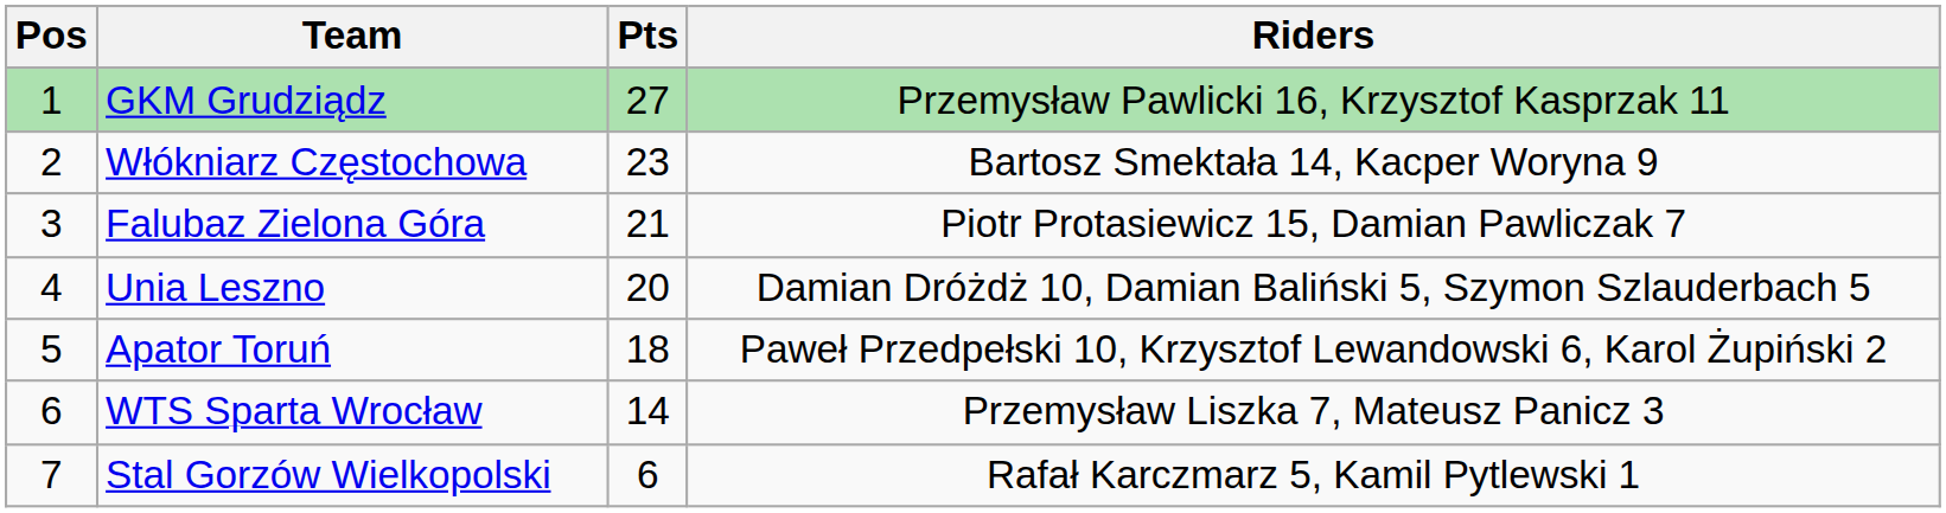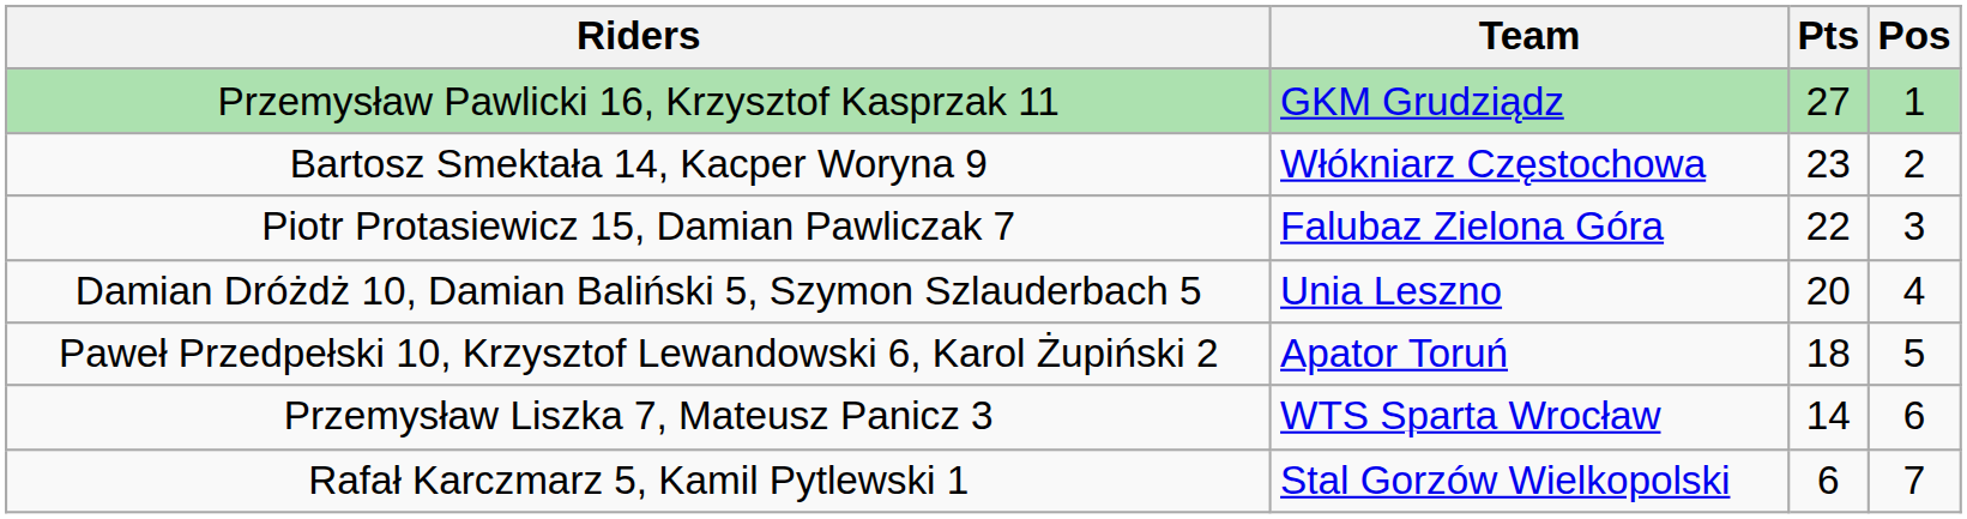 <table class="wikitable" style="font-size: 100%">
 <tr>
-<th width=20>Pos</th>
+<th width=500>Riders</th>
 <th width=200>Team</th>
 <th width=20>Pts</th>
-<th width=500>Riders</th>
+<th width=20>Pos</th>
 </tr>
 <tr align=center style="background:#ACE1AF;">
-<td>1</td>
+<td>Przemysław Pawlicki 16, Krzysztof Kasprzak 11</td>
 <td align="left"><a href='#'>GKM Grudziądz</a></td>
 <td>27</td>
-<td>Przemysław Pawlicki 16, Krzysztof Kasprzak 11</td>
+<td>1</td>
 </tr>
 <tr align=center>
-<td>2</td>
+<td>Bartosz Smektała 14, Kacper Woryna 9</td>
 <td align="left"><a href='#'>Włókniarz Częstochowa</a></td>
 <td>23</td>
-<td>Bartosz Smektała 14, Kacper Woryna 9</td>
+<td>2</td>
 </tr>
 <tr align=center>
+<td>Piotr Protasiewicz 15, Damian Pawliczak 7</td>
+<td align="left"><a href='#'>Falubaz Zielona Góra</a></td>
+<td>22</td>
 <td>3</td>
-<td align="left"><a href='#'>Falubaz Zielona Góra</a></td>
-<td>21</td>
-<td>Piotr Protasiewicz 15, Damian Pawliczak 7</td>
 </tr>
 <tr align=center>
-<td>4</td>
+<td>Damian Dróżdż 10, Damian Baliński 5, Szymon Szlauderbach 5</td>
 <td align="left"><a href='#'>Unia Leszno</a></td>
 <td>20</td>
-<td>Damian Dróżdż 10, Damian Baliński 5, Szymon Szlauderbach 5</td>
+<td>4</td>
 </tr>
 <tr align=center>
-<td>5</td>
+<td>Paweł Przedpełski 10, Krzysztof Lewandowski 6, Karol Żupiński 2</td>
 <td align="left"><a href='#'>Apator Toruń</a></td>
 <td>18</td>
-<td>Paweł Przedpełski 10, Krzysztof Lewandowski 6, Karol Żupiński 2</td>
+<td>5</td>
 </tr>
 <tr align=center>
-<td>6</td>
+<td>Przemysław Liszka 7, Mateusz Panicz 3</td>
 <td align="left"><a href='#'>WTS Sparta Wrocław</a></td>
 <td>14</td>
-<td>Przemysław Liszka 7, Mateusz Panicz 3</td>
+<td>6</td>
 </tr>
 <tr align=center>
-<td>7</td>
+<td>Rafał Karczmarz 5, Kamil Pytlewski 1</td>
 <td align="left"><a href='#'>Stal Gorzów Wielkopolski</a></td>
 <td>6</td>
-<td>Rafał Karczmarz 5, Kamil Pytlewski 1</td>
+<td>7</td>
 </tr>
 </table>
